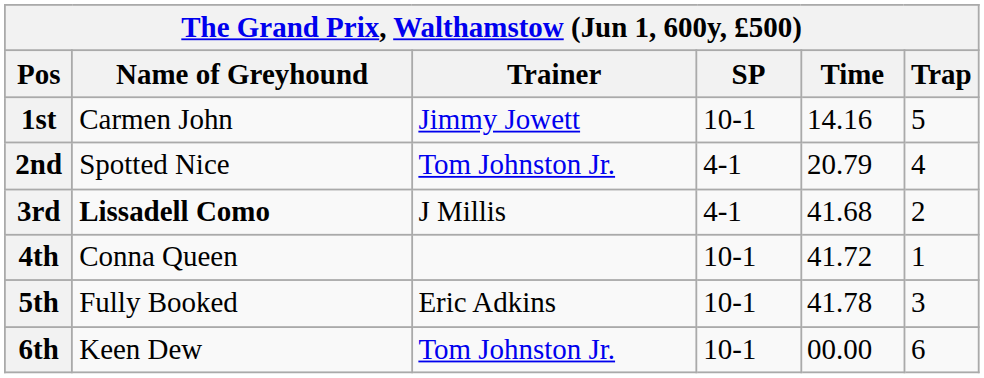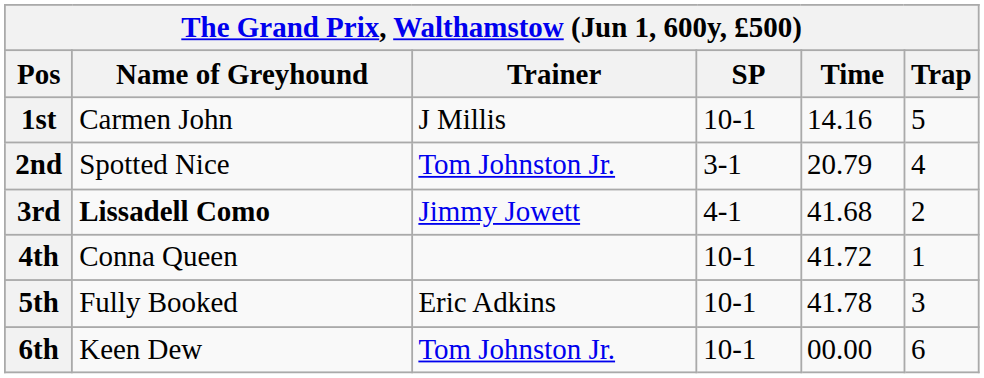 <table class="wikitable">
 <tr>
 <th colspan="6"><a href='#'>The Grand Prix</a>, <a href='#'>Walthamstow</a> (Jun 1, 600y, £500)</th>
 </tr>
 <tr>
 <th width=30>Pos</th>
 <th width=180>Name of Greyhound</th>
 <th width=150>Trainer</th>
 <th width=50>SP</th>
 <th width=50>Time</th>
 <th width=30>Trap</th>
 </tr>
 <tr>
 <th>1st</th>
 <td>Carmen John</td>
-<td><a href='#'>Jimmy Jowett</a></td>
+<td>J Millis</td>
 <td>10-1</td>
 <td>14.16</td>
 <td>5</td>
 </tr>
 <tr>
 <th>2nd</th>
 <td>Spotted Nice</td>
 <td><a href='#'>Tom Johnston Jr.</a></td>
-<td>4-1</td>
+<td>3-1</td>
 <td>20.79</td>
 <td>4</td>
 </tr>
 <tr>
 <th>3rd</th>
 <td><strong>Lissadell Como</strong></td>
-<td>J Millis</td>
+<td><a href='#'>Jimmy Jowett</a></td>
 <td>4-1</td>
 <td>41.68</td>
 <td>2</td>
 </tr>
 <tr>
 <th>4th</th>
 <td>Conna Queen</td>
 <td></td>
 <td>10-1</td>
 <td>41.72</td>
 <td>1</td>
 </tr>
 <tr>
 <th>5th</th>
 <td>Fully Booked</td>
 <td>Eric Adkins</td>
 <td>10-1</td>
 <td>41.78</td>
 <td>3</td>
 </tr>
 <tr>
 <th>6th</th>
 <td>Keen Dew</td>
 <td><a href='#'>Tom Johnston Jr.</a></td>
 <td>10-1</td>
 <td>00.00</td>
 <td>6</td>
 </tr>
 </table>
